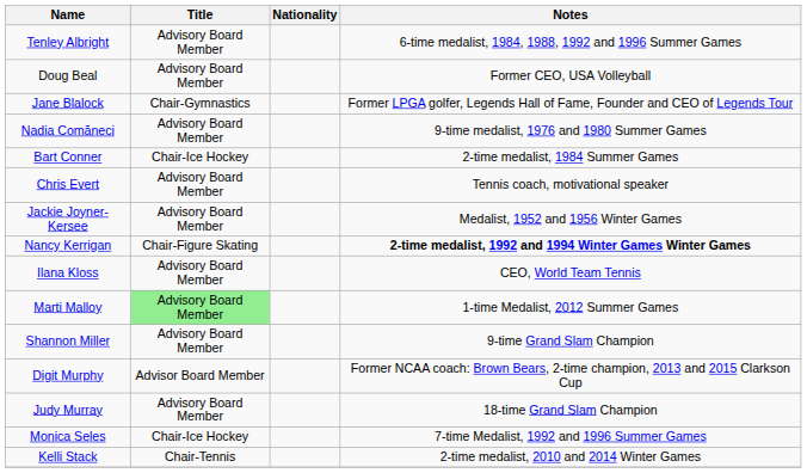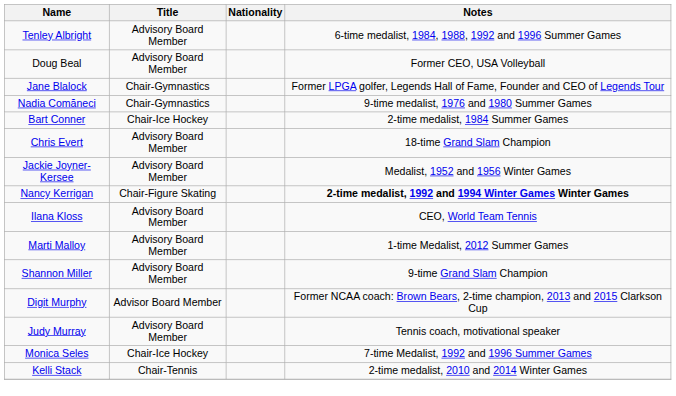 <table class="wikitable" width="80%" style="text-align:center;">
 <tr>
 <th>Name</th>
 <th>Title</th>
 <th>Nationality</th>
 <th>Notes</th>
 </tr>
 <tr>
 <td><a href='#'>Tenley Albright</a></td>
 <td>Advisory Board Member</td>
 <td></td>
 <td>6-time medalist, <a href='#'>1984</a>, <a href='#'>1988</a>, <a href='#'>1992</a> and <a href='#'>1996</a> Summer Games</td>
 </tr>
 <tr>
 <td>Doug Beal</td>
 <td>Advisory Board Member</td>
 <td></td>
 <td>Former CEO, USA Volleyball</td>
 </tr>
 <tr>
 <td><a href='#'>Jane Blalock</a></td>
 <td>Chair-Gymnastics</td>
 <td></td>
 <td>Former <a href='#'>LPGA</a> golfer, Legends Hall of Fame, Founder and CEO of <a href='#'>Legends Tour</a></td>
 </tr>
 <tr>
 <td><a href='#'>Nadia Comăneci</a></td>
-<td>Advisory Board Member</td>
+<td>Chair-Gymnastics</td>
 <td></td>
 <td>9-time medalist, <a href='#'>1976</a> and <a href='#'>1980</a> Summer Games</td>
 </tr>
 <tr>
 <td><a href='#'>Bart Conner</a></td>
 <td>Chair-Ice Hockey</td>
 <td></td>
 <td>2-time medalist, <a href='#'>1984</a> Summer Games</td>
 </tr>
 <tr>
 <td><a href='#'>Chris Evert</a></td>
 <td>Advisory Board Member</td>
 <td></td>
-<td>Tennis coach, motivational speaker</td>
+<td>18-time <a href='#'>Grand Slam</a> Champion</td>
 </tr>
 <tr>
 <td><a href='#'>Jackie Joyner-Kersee</a></td>
 <td>Advisory Board Member</td>
 <td></td>
 <td>Medalist, <a href='#'>1952</a> and <a href='#'>1956</a> Winter Games</td>
 </tr>
 <tr>
 <td><a href='#'>Nancy Kerrigan</a></td>
 <td>Chair-Figure Skating</td>
 <td></td>
 <td><strong>2-time medalist, <a href='#'>1992</a> and <a href='#'>1994 Winter Games</a> Winter Games</strong></td>
 </tr>
 <tr>
 <td><a href='#'>Ilana Kloss</a></td>
 <td>Advisory Board Member</td>
 <td></td>
 <td>CEO, <a href='#'>World Team Tennis</a></td>
 </tr>
 <tr>
 <td><a href='#'>Marti Malloy</a></td>
-<td style="background: lightgreen;">Advisory Board Member</td>
+<td>Advisory Board Member</td>
 <td></td>
 <td>1-time Medalist, <a href='#'>2012</a> Summer Games</td>
 </tr>
 <tr>
 <td><a href='#'>Shannon Miller</a></td>
 <td>Advisory Board Member</td>
 <td></td>
 <td>9-time <a href='#'>Grand Slam</a> Champion</td>
 </tr>
 <tr>
 <td><a href='#'>Digit Murphy</a></td>
 <td>Advisor Board Member</td>
 <td></td>
 <td>Former NCAA coach: <a href='#'>Brown Bears</a>, 2-time champion, <a href='#'>2013</a> and <a href='#'>2015</a> Clarkson Cup</td>
 </tr>
 <tr>
 <td><a href='#'>Judy Murray</a></td>
 <td>Advisory Board Member</td>
 <td></td>
-<td>18-time <a href='#'>Grand Slam</a> Champion</td>
+<td>Tennis coach, motivational speaker</td>
 </tr>
 <tr>
 <td><a href='#'>Monica Seles</a></td>
 <td>Chair-Ice Hockey</td>
 <td></td>
 <td>7-time Medalist, <a href='#'>1992</a> and <a href='#'>1996 Summer Games</a></td>
 </tr>
 <tr>
 <td><a href='#'>Kelli Stack</a></td>
 <td>Chair-Tennis</td>
 <td></td>
 <td>2-time medalist, <a href='#'>2010</a> and <a href='#'>2014</a> Winter Games</td>
 </tr>
 <tr>
 </tr>
 </table>
